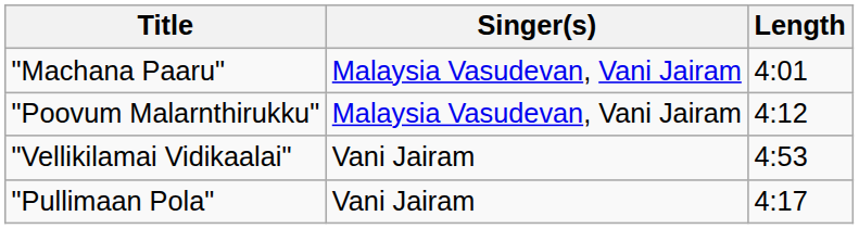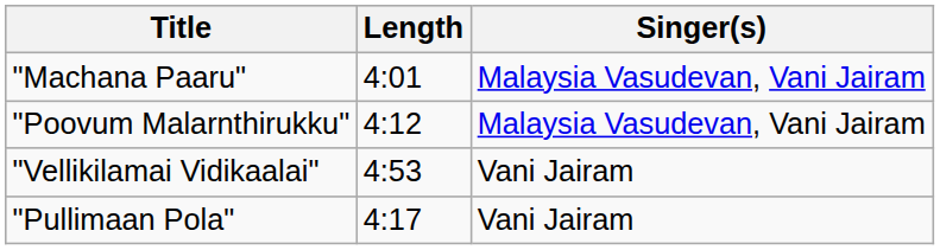 <table class="wikitable">
 <tr>
 <th>Title</th>
+<th>Length</th>
 <th>Singer(s)</th>
-<th>Length</th>
 </tr>
 <tr>
 <td>"Machana Paaru"</td>
+<td>4:01</td>
 <td><a href='#'>Malaysia Vasudevan</a>, <a href='#'>Vani Jairam</a></td>
-<td>4:01</td>
 </tr>
 <tr>
 <td>"Poovum Malarnthirukku"</td>
+<td>4:12</td>
 <td><a href='#'>Malaysia Vasudevan</a>, Vani Jairam</td>
-<td>4:12</td>
 </tr>
 <tr>
 <td>"Vellikilamai Vidikaalai"</td>
+<td>4:53</td>
 <td>Vani Jairam</td>
-<td>4:53</td>
 </tr>
 <tr>
 <td>"Pullimaan Pola"</td>
+<td>4:17</td>
 <td>Vani Jairam</td>
-<td>4:17</td>
 </tr>
 </table>
